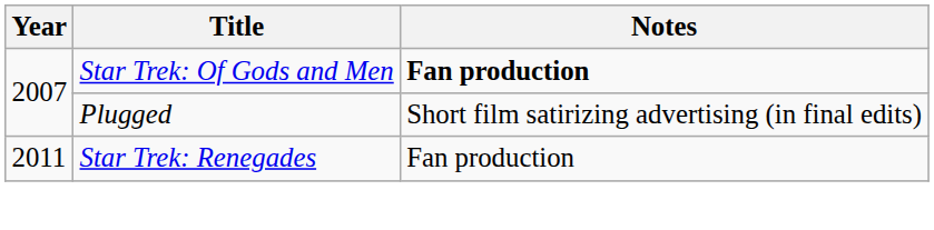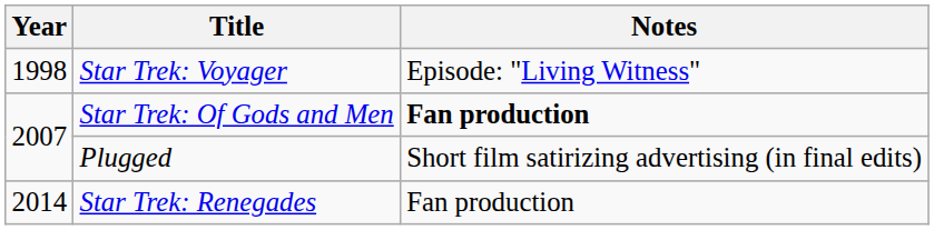 <table class="wikitable sortable">
 <tr>
 <th>Year</th>
 <th>Title</th>
 <th>Notes</th>
+</tr>
+<tr>
+<td>1998</td>
+<td><em><a href='#'>Star Trek: Voyager</a></em></td>
+<td>Episode: "<a href='#'>Living Witness</a>"</td>
 </tr>
 <tr>
 <td rowspan="2">2007</td>
 <td><em><a href='#'>Star Trek: Of Gods and Men</a></em></td>
 <td><strong>Fan production</strong></td>
 </tr>
 <tr>
 <td><em>Plugged</em></td>
 <td>Short film satirizing advertising (in final edits)</td>
 </tr>
 <tr>
-<td>2011</td>
+<td>2014</td>
 <td><em><a href='#'>Star Trek: Renegades</a></em></td>
 <td>Fan production</td>
 </tr>
 </table>
